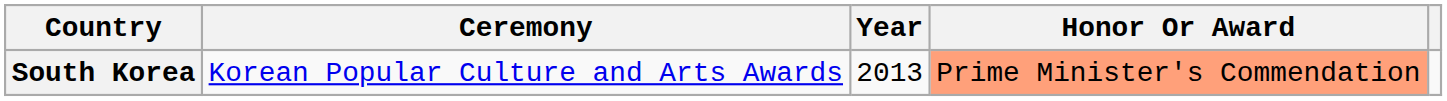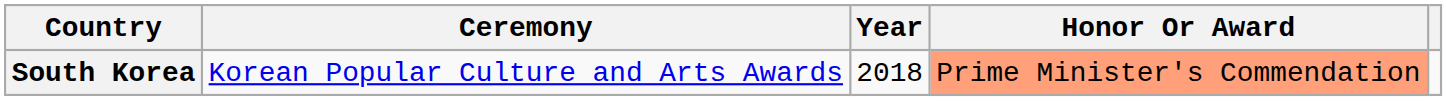 <table class="wikitable plainrowheaders" style="margin-right: 0;">
 <tr>
 <th scope="col">Country</th>
 <th scope="col">Ceremony</th>
 <th scope="col">Year</th>
 <th scope="col">Honor Or Award</th>
 <th scope="col" class="unsortable"></th>
 </tr>
 <tr>
 <th scope="row">South Korea</th>
 <td><a href='#'>Korean Popular Culture and Arts Awards</a></td>
-<td>2013</td>
+<td>2018</td>
 <td style="background: lightsalmon;">Prime Minister's Commendation</td>
 <td style="text-align:center;"></td>
 </tr>
 </table>
